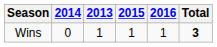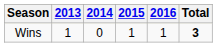 <table class="wikitable">
 <tr style=background:#ffc>
 <th scope="col">Season</th>
+<th scope="col"><a href='#'>2013</a></th>
 <th scope="col"><a href='#'>2014</a></th>
-<th scope="col"><a href='#'>2013</a></th>
 <th scope="col"><a href='#'>2015</a></th>
 <th scope="col"><a href='#'>2016</a></th>
 <th scope="col">Total</th>
 </tr>
 <tr align=center>
 <td>Wins</td>
+<td>1</td>
 <td>0</td>
-<td>1</td>
 <td>1</td>
 <td>1</td>
 <td><strong>3</strong></td>
 </tr>
 </table>
